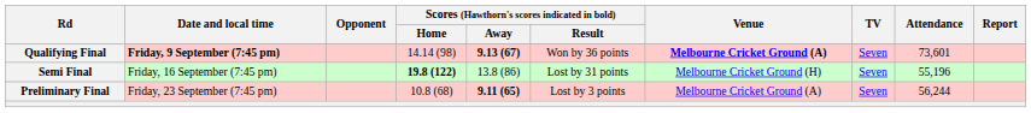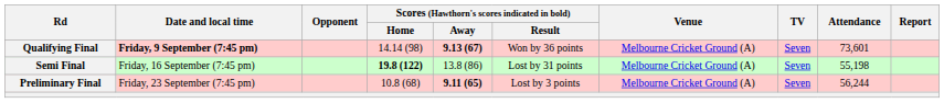 <table class="wikitable" style="font-size:90%; text-align:center; width: 100%; margin-left: auto; margin-right: auto">
 <tr>
 <th rowspan="2">Rd</th>
 <th rowspan="2">Date and local time</th>
 <th rowspan="2">Opponent</th>
 <th colspan="3">Scores <small>(Hawthorn's scores indicated in bold)</small></th>
 <th rowspan="2">Venue</th>
 <th rowspan="2">TV</th>
 <th rowspan="2">Attendance</th>
 <th rowspan="2">Report</th>
 </tr>
 <tr>
 <th>Home</th>
 <th>Away</th>
 <th>Result</th>
 </tr>
 <tr style="background:#fcc;">
 <th>Qualifying Final</th>
 <td align="left"><strong>Friday, 9 September (7:45 pm)</strong></td>
 <td align="left"></td>
 <td>14.14 (98)</td>
 <td><strong>9.13 (67)</strong></td>
 <td>Won by 36 points</td>
-<td><strong><a href='#'>Melbourne Cricket Ground</a> (A)</strong></td>
+<td><a href='#'>Melbourne Cricket Ground</a> (A)</td>
 <td><a href='#'>Seven</a></td>
 <td>73,601</td>
 <td></td>
 </tr>
 <tr style="background:#cfc">
 <th>Semi Final</th>
 <td align="left">Friday, 16 September (7:45 pm)</td>
 <td align="left"></td>
 <td><strong>19.8 (122)</strong></td>
 <td>13.8 (86)</td>
 <td>Lost by 31 points</td>
-<td><a href='#'>Melbourne Cricket Ground</a> (H)</td>
+<td><a href='#'>Melbourne Cricket Ground</a> (A)</td>
 <td><a href='#'>Seven</a></td>
-<td>55,196</td>
+<td>55,198</td>
 <td></td>
 </tr>
 <tr style="background:#fcc;">
 <th>Preliminary Final</th>
 <td align="left">Friday, 23 September (7:45 pm)</td>
 <td align="left"></td>
 <td>10.8 (68)</td>
 <td><strong>9.11 (65)</strong></td>
 <td>Lost by 3 points</td>
 <td><a href='#'>Melbourne Cricket Ground</a> (A)</td>
 <td><a href='#'>Seven</a></td>
 <td>56,244</td>
 <td></td>
 </tr>
 <tr>
 <th colspan="10"></th>
 </tr>
 </table>
